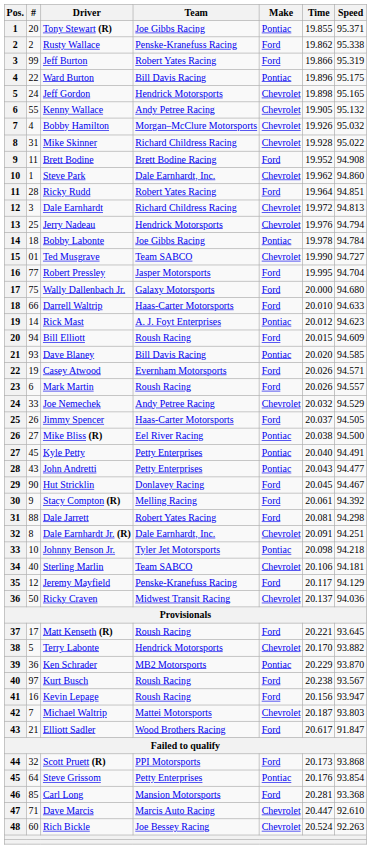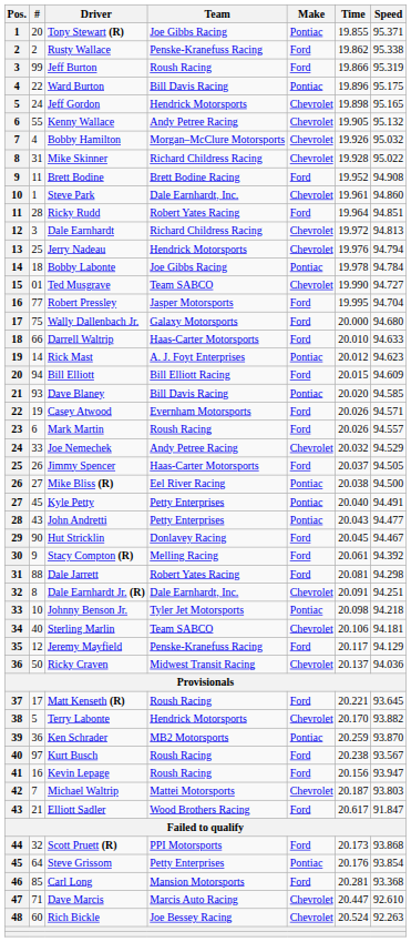 <table class="wikitable" style="font-size:95%">
 <tr>
 <th>Pos.</th>
 <th>#</th>
 <th>Driver</th>
 <th>Team</th>
 <th>Make</th>
 <th>Time</th>
 <th>Speed</th>
 </tr>
 <tr>
 <th>1</th>
 <td>20</td>
 <td><a href='#'>Tony Stewart</a> <strong>(R)</strong></td>
 <td><a href='#'>Joe Gibbs Racing</a></td>
 <td><a href='#'>Pontiac</a></td>
 <td>19.855</td>
 <td>95.371</td>
 </tr>
 <tr>
 <th>2</th>
 <td>2</td>
 <td><a href='#'>Rusty Wallace</a></td>
 <td><a href='#'>Penske-Kranefuss Racing</a></td>
 <td><a href='#'>Ford</a></td>
 <td>19.862</td>
 <td>95.338</td>
 </tr>
 <tr>
 <th>3</th>
 <td>99</td>
 <td><a href='#'>Jeff Burton</a></td>
-<td><a href='#'>Robert Yates Racing</a></td>
+<td><a href='#'>Roush Racing</a></td>
 <td><a href='#'>Ford</a></td>
 <td>19.866</td>
 <td>95.319</td>
 </tr>
 <tr>
 <th>4</th>
 <td>22</td>
 <td><a href='#'>Ward Burton</a></td>
 <td><a href='#'>Bill Davis Racing</a></td>
 <td><a href='#'>Pontiac</a></td>
 <td>19.896</td>
 <td>95.175</td>
 </tr>
 <tr>
 <th>5</th>
 <td>24</td>
 <td><a href='#'>Jeff Gordon</a></td>
 <td><a href='#'>Hendrick Motorsports</a></td>
 <td><a href='#'>Chevrolet</a></td>
 <td>19.898</td>
 <td>95.165</td>
 </tr>
 <tr>
 <th>6</th>
 <td>55</td>
 <td><a href='#'>Kenny Wallace</a></td>
 <td><a href='#'>Andy Petree Racing</a></td>
 <td><a href='#'>Chevrolet</a></td>
 <td>19.905</td>
 <td>95.132</td>
 </tr>
 <tr>
 <th>7</th>
 <td>4</td>
 <td><a href='#'>Bobby Hamilton</a></td>
 <td><a href='#'>Morgan–McClure Motorsports</a></td>
 <td><a href='#'>Chevrolet</a></td>
 <td>19.926</td>
 <td>95.032</td>
 </tr>
 <tr>
 <th>8</th>
 <td>31</td>
 <td><a href='#'>Mike Skinner</a></td>
 <td><a href='#'>Richard Childress Racing</a></td>
 <td><a href='#'>Chevrolet</a></td>
 <td>19.928</td>
 <td>95.022</td>
 </tr>
 <tr>
 <th>9</th>
 <td>11</td>
 <td><a href='#'>Brett Bodine</a></td>
 <td><a href='#'>Brett Bodine Racing</a></td>
 <td><a href='#'>Ford</a></td>
 <td>19.952</td>
 <td>94.908</td>
 </tr>
 <tr>
 <th>10</th>
 <td>1</td>
 <td><a href='#'>Steve Park</a></td>
 <td><a href='#'>Dale Earnhardt, Inc.</a></td>
 <td><a href='#'>Chevrolet</a></td>
-<td>19.962</td>
+<td>19.961</td>
 <td>94.860</td>
 </tr>
 <tr>
 <th>11</th>
 <td>28</td>
 <td><a href='#'>Ricky Rudd</a></td>
 <td><a href='#'>Robert Yates Racing</a></td>
 <td><a href='#'>Ford</a></td>
 <td>19.964</td>
 <td>94.851</td>
 </tr>
 <tr>
 <th>12</th>
 <td>3</td>
 <td><a href='#'>Dale Earnhardt</a></td>
 <td><a href='#'>Richard Childress Racing</a></td>
 <td><a href='#'>Chevrolet</a></td>
 <td>19.972</td>
 <td>94.813</td>
 </tr>
 <tr>
 <th>13</th>
 <td>25</td>
 <td><a href='#'>Jerry Nadeau</a></td>
 <td><a href='#'>Hendrick Motorsports</a></td>
 <td><a href='#'>Chevrolet</a></td>
 <td>19.976</td>
 <td>94.794</td>
 </tr>
 <tr>
 <th>14</th>
 <td>18</td>
 <td><a href='#'>Bobby Labonte</a></td>
 <td><a href='#'>Joe Gibbs Racing</a></td>
 <td><a href='#'>Pontiac</a></td>
 <td>19.978</td>
 <td>94.784</td>
 </tr>
 <tr>
 <th>15</th>
 <td>01</td>
 <td><a href='#'>Ted Musgrave</a></td>
 <td><a href='#'>Team SABCO</a></td>
 <td><a href='#'>Chevrolet</a></td>
 <td>19.990</td>
 <td>94.727</td>
 </tr>
 <tr>
 <th>16</th>
 <td>77</td>
 <td><a href='#'>Robert Pressley</a></td>
 <td><a href='#'>Jasper Motorsports</a></td>
 <td><a href='#'>Ford</a></td>
 <td>19.995</td>
 <td>94.704</td>
 </tr>
 <tr>
 <th>17</th>
 <td>75</td>
 <td><a href='#'>Wally Dallenbach Jr.</a></td>
 <td><a href='#'>Galaxy Motorsports</a></td>
 <td><a href='#'>Ford</a></td>
 <td>20.000</td>
 <td>94.680</td>
 </tr>
 <tr>
 <th>18</th>
 <td>66</td>
 <td><a href='#'>Darrell Waltrip</a></td>
 <td><a href='#'>Haas-Carter Motorsports</a></td>
 <td><a href='#'>Ford</a></td>
 <td>20.010</td>
 <td>94.633</td>
 </tr>
 <tr>
 <th>19</th>
 <td>14</td>
 <td><a href='#'>Rick Mast</a></td>
 <td><a href='#'>A. J. Foyt Enterprises</a></td>
 <td><a href='#'>Pontiac</a></td>
 <td>20.012</td>
 <td>94.623</td>
 </tr>
 <tr>
 <th>20</th>
 <td>94</td>
 <td><a href='#'>Bill Elliott</a></td>
-<td><a href='#'>Roush Racing</a></td>
+<td><a href='#'>Bill Elliott Racing</a></td>
 <td><a href='#'>Ford</a></td>
 <td>20.015</td>
 <td>94.609</td>
 </tr>
 <tr>
 <th>21</th>
 <td>93</td>
 <td><a href='#'>Dave Blaney</a></td>
 <td><a href='#'>Bill Davis Racing</a></td>
 <td><a href='#'>Pontiac</a></td>
 <td>20.020</td>
 <td>94.585</td>
 </tr>
 <tr>
 <th>22</th>
 <td>19</td>
 <td><a href='#'>Casey Atwood</a></td>
 <td><a href='#'>Evernham Motorsports</a></td>
 <td><a href='#'>Ford</a></td>
 <td>20.026</td>
 <td>94.571</td>
 </tr>
 <tr>
 <th>23</th>
 <td>6</td>
 <td><a href='#'>Mark Martin</a></td>
 <td><a href='#'>Roush Racing</a></td>
 <td><a href='#'>Ford</a></td>
 <td>20.026</td>
 <td>94.557</td>
 </tr>
 <tr>
 <th>24</th>
 <td>33</td>
 <td><a href='#'>Joe Nemechek</a></td>
 <td><a href='#'>Andy Petree Racing</a></td>
 <td><a href='#'>Chevrolet</a></td>
 <td>20.032</td>
 <td>94.529</td>
 </tr>
 <tr>
 <th>25</th>
 <td>26</td>
 <td><a href='#'>Jimmy Spencer</a></td>
 <td><a href='#'>Haas-Carter Motorsports</a></td>
 <td><a href='#'>Ford</a></td>
 <td>20.037</td>
 <td>94.505</td>
 </tr>
 <tr>
 <th>26</th>
 <td>27</td>
 <td><a href='#'>Mike Bliss</a> <strong>(R)</strong></td>
 <td><a href='#'>Eel River Racing</a></td>
 <td><a href='#'>Pontiac</a></td>
 <td>20.038</td>
 <td>94.500</td>
 </tr>
 <tr>
 <th>27</th>
 <td>45</td>
 <td><a href='#'>Kyle Petty</a></td>
 <td><a href='#'>Petty Enterprises</a></td>
 <td><a href='#'>Pontiac</a></td>
 <td>20.040</td>
 <td>94.491</td>
 </tr>
 <tr>
 <th>28</th>
 <td>43</td>
 <td><a href='#'>John Andretti</a></td>
 <td><a href='#'>Petty Enterprises</a></td>
 <td><a href='#'>Pontiac</a></td>
 <td>20.043</td>
 <td>94.477</td>
 </tr>
 <tr>
 <th>29</th>
 <td>90</td>
 <td><a href='#'>Hut Stricklin</a></td>
 <td><a href='#'>Donlavey Racing</a></td>
 <td><a href='#'>Ford</a></td>
 <td>20.045</td>
 <td>94.467</td>
 </tr>
 <tr>
 <th>30</th>
 <td>9</td>
 <td><a href='#'>Stacy Compton</a> <strong>(R)</strong></td>
 <td><a href='#'>Melling Racing</a></td>
 <td><a href='#'>Ford</a></td>
 <td>20.061</td>
 <td>94.392</td>
 </tr>
 <tr>
 <th>31</th>
 <td>88</td>
 <td><a href='#'>Dale Jarrett</a></td>
 <td><a href='#'>Robert Yates Racing</a></td>
 <td><a href='#'>Ford</a></td>
 <td>20.081</td>
 <td>94.298</td>
 </tr>
 <tr>
 <th>32</th>
 <td>8</td>
 <td><a href='#'>Dale Earnhardt Jr.</a> <strong>(R)</strong></td>
 <td><a href='#'>Dale Earnhardt, Inc.</a></td>
 <td><a href='#'>Chevrolet</a></td>
 <td>20.091</td>
 <td>94.251</td>
 </tr>
 <tr>
 <th>33</th>
 <td>10</td>
 <td><a href='#'>Johnny Benson Jr.</a></td>
 <td><a href='#'>Tyler Jet Motorsports</a></td>
 <td><a href='#'>Pontiac</a></td>
 <td>20.098</td>
 <td>94.218</td>
 </tr>
 <tr>
 <th>34</th>
 <td>40</td>
 <td><a href='#'>Sterling Marlin</a></td>
 <td><a href='#'>Team SABCO</a></td>
 <td><a href='#'>Chevrolet</a></td>
 <td>20.106</td>
 <td>94.181</td>
 </tr>
 <tr>
 <th>35</th>
 <td>12</td>
 <td><a href='#'>Jeremy Mayfield</a></td>
 <td><a href='#'>Penske-Kranefuss Racing</a></td>
 <td><a href='#'>Ford</a></td>
 <td>20.117</td>
 <td>94.129</td>
 </tr>
 <tr>
 <th>36</th>
 <td>50</td>
 <td><a href='#'>Ricky Craven</a></td>
 <td><a href='#'>Midwest Transit Racing</a></td>
 <td><a href='#'>Chevrolet</a></td>
 <td>20.137</td>
 <td>94.036</td>
 </tr>
 <tr>
 <th colspan="7">Provisionals</th>
 </tr>
 <tr>
 <th>37</th>
 <td>17</td>
 <td><a href='#'>Matt Kenseth</a> <strong>(R)</strong></td>
 <td><a href='#'>Roush Racing</a></td>
 <td><a href='#'>Ford</a></td>
 <td>20.221</td>
 <td>93.645</td>
 </tr>
 <tr>
 <th>38</th>
 <td>5</td>
 <td><a href='#'>Terry Labonte</a></td>
 <td><a href='#'>Hendrick Motorsports</a></td>
 <td><a href='#'>Chevrolet</a></td>
 <td>20.170</td>
 <td>93.882</td>
 </tr>
 <tr>
 <th>39</th>
 <td>36</td>
 <td><a href='#'>Ken Schrader</a></td>
 <td><a href='#'>MB2 Motorsports</a></td>
 <td><a href='#'>Pontiac</a></td>
-<td>20.229</td>
+<td>20.259</td>
 <td>93.870</td>
 </tr>
 <tr>
 <th>40</th>
 <td>97</td>
 <td><a href='#'>Kurt Busch</a></td>
 <td><a href='#'>Roush Racing</a></td>
 <td><a href='#'>Ford</a></td>
 <td>20.238</td>
 <td>93.567</td>
 </tr>
 <tr>
 <th>41</th>
 <td>16</td>
 <td><a href='#'>Kevin Lepage</a></td>
 <td><a href='#'>Roush Racing</a></td>
 <td><a href='#'>Ford</a></td>
 <td>20.156</td>
 <td>93.947</td>
 </tr>
 <tr>
 <th>42</th>
 <td>7</td>
 <td><a href='#'>Michael Waltrip</a></td>
 <td><a href='#'>Mattei Motorsports</a></td>
 <td><a href='#'>Chevrolet</a></td>
 <td>20.187</td>
 <td>93.803</td>
 </tr>
 <tr>
 <th>43</th>
 <td>21</td>
 <td><a href='#'>Elliott Sadler</a></td>
 <td><a href='#'>Wood Brothers Racing</a></td>
 <td><a href='#'>Ford</a></td>
 <td>20.617</td>
 <td>91.847</td>
 </tr>
 <tr>
 <th colspan="7">Failed to qualify</th>
 </tr>
 <tr>
 <th>44</th>
 <td>32</td>
 <td><a href='#'>Scott Pruett</a> <strong>(R)</strong></td>
 <td><a href='#'>PPI Motorsports</a></td>
 <td><a href='#'>Ford</a></td>
 <td>20.173</td>
 <td>93.868</td>
 </tr>
 <tr>
 <th>45</th>
 <td>64</td>
 <td><a href='#'>Steve Grissom</a></td>
 <td><a href='#'>Petty Enterprises</a></td>
 <td><a href='#'>Pontiac</a></td>
 <td>20.176</td>
 <td>93.854</td>
 </tr>
 <tr>
 <th>46</th>
 <td>85</td>
 <td><a href='#'>Carl Long</a></td>
 <td><a href='#'>Mansion Motorsports</a></td>
 <td><a href='#'>Ford</a></td>
 <td>20.281</td>
 <td>93.368</td>
 </tr>
 <tr>
 <th>47</th>
 <td>71</td>
 <td><a href='#'>Dave Marcis</a></td>
 <td><a href='#'>Marcis Auto Racing</a></td>
 <td><a href='#'>Chevrolet</a></td>
 <td>20.447</td>
 <td>92.610</td>
 </tr>
 <tr>
 <th>48</th>
 <td>60</td>
 <td><a href='#'>Rich Bickle</a></td>
 <td><a href='#'>Joe Bessey Racing</a></td>
 <td><a href='#'>Chevrolet</a></td>
 <td>20.524</td>
 <td>92.263</td>
 </tr>
 <tr>
 <th colspan="7"></th>
 </tr>
 <tr>
 <th colspan="7"></th>
 </tr>
 </table>
